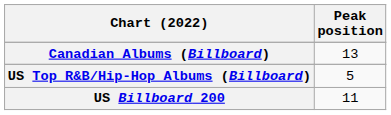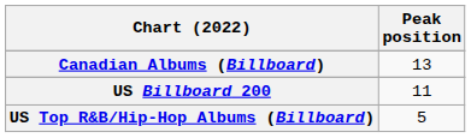 <table class="wikitable sortable plainrowheaders" style="text-align:center">
 <tr>
 <th scope="col">Chart (2022)</th>
 <th scope="col">Peak<br>position</th>
 </tr>
 <tr>
 </tr>
 <tr>
 </tr>
 <tr>
 <th scope="row"><a href='#'>Canadian Albums</a> (<em><a href='#'>Billboard</a></em>)</th>
 <td>13</td>
 </tr>
 <tr>
 </tr>
 <tr>
 </tr>
 <tr>
 </tr>
 <tr>
 </tr>
 <tr>
 </tr>
 <tr>
+<th scope="row">US <a href='#'><em>Billboard</em> 200</a></th>
+<td>11</td>
+</tr>
+<tr>
 <th scope="row">US <a href='#'>Top R&B/Hip-Hop Albums</a> (<a href='#'><em>Billboard</em></a>)</th>
 <td>5</td>
 </tr>
-<tr>
-<th scope="row">US <a href='#'><em>Billboard</em> 200</a></th>
-<td>11</td>
-</tr>
 </table>
